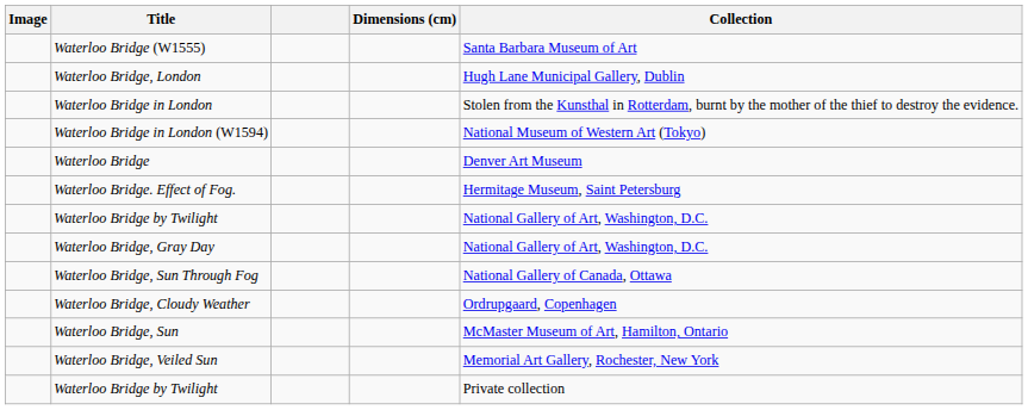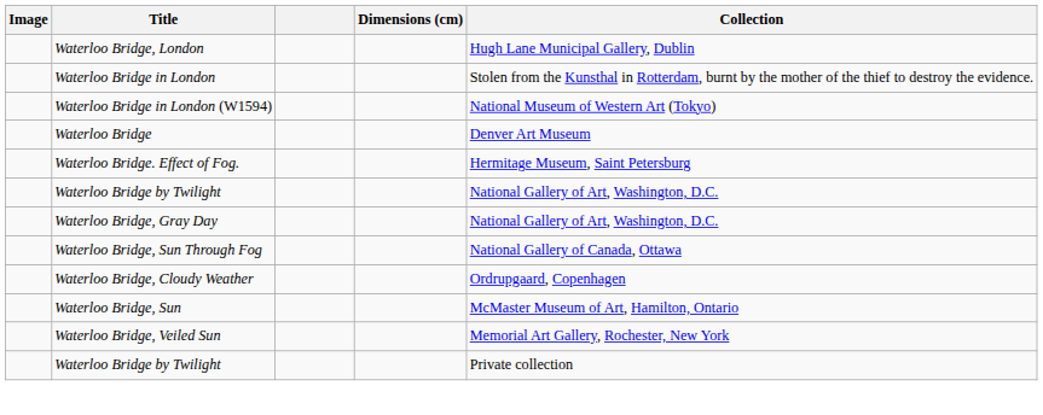 <table class="wikitable sortable" style="font-size:95%;border:0px;text-align:left;line-height:150%;">
 <tr>
 <th>Image</th>
 <th>Title</th>
 <th width=75px></th>
 <th>Dimensions (cm)</th>
 <th>Collection</th>
-</tr>
-<tr ---->
-<td></td>
-<td><em>Waterloo Bridge</em> (W1555)</td>
-<td></td>
-<td></td>
-<td><a href='#'>Santa Barbara Museum of Art</a></td>
 </tr>
 <tr ---->
 <td></td>
 <td><em>Waterloo Bridge, London</em></td>
 <td></td>
 <td></td>
 <td><a href='#'>Hugh Lane Municipal Gallery</a>, <a href='#'>Dublin</a></td>
 </tr>
 <tr ---->
 <td></td>
 <td><em>Waterloo Bridge in London</em></td>
 <td></td>
 <td></td>
 <td>Stolen from the <a href='#'>Kunsthal</a> in <a href='#'>Rotterdam</a>, burnt by the mother of the thief to destroy the evidence.</td>
 </tr>
 <tr ---->
 <td></td>
 <td><em>Waterloo Bridge in London</em> (W1594)</td>
 <td></td>
 <td></td>
 <td><a href='#'>National Museum of Western Art</a> (<a href='#'>Tokyo</a>)</td>
 </tr>
 <tr ---->
 <td></td>
 <td><em>Waterloo Bridge</em></td>
 <td></td>
 <td></td>
 <td><a href='#'>Denver Art Museum</a></td>
 </tr>
 <tr ---->
 <td></td>
 <td><em>Waterloo Bridge. Effect of Fog.</em></td>
 <td></td>
 <td></td>
 <td><a href='#'>Hermitage Museum</a>, <a href='#'>Saint Petersburg</a></td>
 </tr>
 <tr ---->
 <td></td>
 <td><em>Waterloo Bridge by Twilight</em></td>
 <td></td>
 <td></td>
 <td><a href='#'>National Gallery of Art</a>, <a href='#'>Washington, D.C.</a></td>
 </tr>
 <tr ---->
 <td></td>
 <td><em>Waterloo Bridge, Gray Day</em></td>
 <td></td>
 <td></td>
 <td><a href='#'>National Gallery of Art</a>, <a href='#'>Washington, D.C.</a></td>
 </tr>
 <tr ---->
 <td></td>
 <td><em>Waterloo Bridge, Sun Through Fog</em></td>
 <td></td>
 <td></td>
 <td><a href='#'>National Gallery of Canada</a>, <a href='#'>Ottawa</a></td>
 </tr>
 <tr ---->
 <td></td>
 <td><em>Waterloo Bridge, Cloudy Weather</em></td>
 <td></td>
 <td></td>
 <td><a href='#'>Ordrupgaard</a>, <a href='#'>Copenhagen</a></td>
 </tr>
 <tr ---->
 <td></td>
 <td><em>Waterloo Bridge, Sun</em></td>
 <td></td>
 <td></td>
 <td><a href='#'>McMaster Museum of Art</a>, <a href='#'>Hamilton, Ontario</a></td>
 </tr>
 <tr>
 <td></td>
 <td><em>Waterloo Bridge, Veiled Sun</em></td>
 <td></td>
 <td></td>
 <td><a href='#'>Memorial Art Gallery</a>, <a href='#'>Rochester, New York</a></td>
 </tr>
 <tr ---->
 <td></td>
 <td><em>Waterloo Bridge by Twilight</em></td>
 <td></td>
 <td></td>
 <td>Private collection</td>
 </tr>
 </table>
